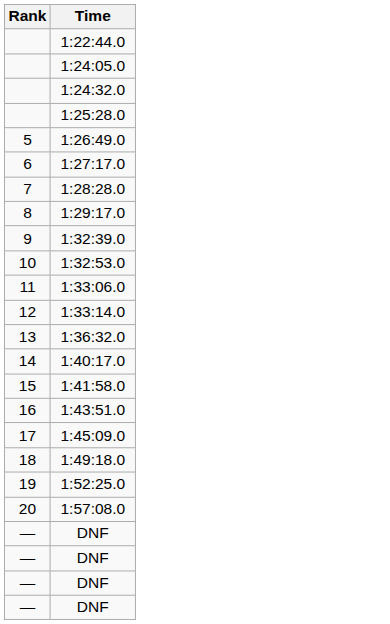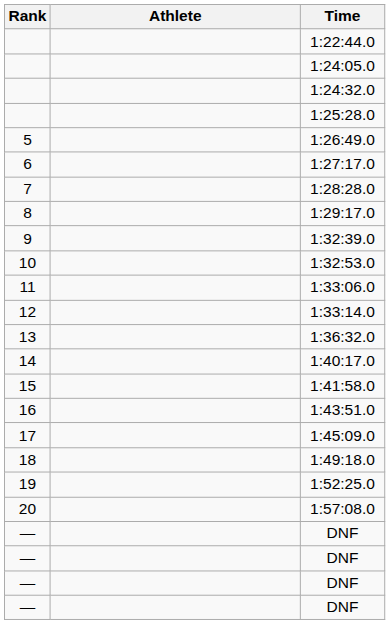 <table class=wikitable style="text-align:center">
 <tr>
 <th width=40>Rank</th>
+<th width=250>Athlete</th>
 <th width=80>Time</th>
 </tr>
 <tr>
 <td></td>
+<td align=left></td>
 <td>1:22:44.0</td>
 </tr>
 <tr>
 <td></td>
+<td align=left></td>
 <td>1:24:05.0</td>
 </tr>
 <tr>
 <td></td>
+<td align=left></td>
 <td>1:24:32.0</td>
 </tr>
 <tr>
 <td></td>
+<td align=left></td>
 <td>1:25:28.0</td>
 </tr>
 <tr>
 <td>5</td>
+<td align=left></td>
 <td>1:26:49.0</td>
 </tr>
 <tr>
 <td>6</td>
+<td align=left></td>
 <td>1:27:17.0</td>
 </tr>
 <tr>
 <td>7</td>
+<td align=left></td>
 <td>1:28:28.0</td>
 </tr>
 <tr>
 <td>8</td>
+<td align=left></td>
 <td>1:29:17.0</td>
 </tr>
 <tr>
 <td>9</td>
+<td align=left></td>
 <td>1:32:39.0</td>
 </tr>
 <tr>
 <td>10</td>
+<td align=left></td>
 <td>1:32:53.0</td>
 </tr>
 <tr>
 <td>11</td>
+<td align=left></td>
 <td>1:33:06.0</td>
 </tr>
 <tr>
 <td>12</td>
+<td align=left></td>
 <td>1:33:14.0</td>
 </tr>
 <tr>
 <td>13</td>
+<td align=left></td>
 <td>1:36:32.0</td>
 </tr>
 <tr>
 <td>14</td>
+<td align=left></td>
 <td>1:40:17.0</td>
 </tr>
 <tr>
 <td>15</td>
+<td align=left></td>
 <td>1:41:58.0</td>
 </tr>
 <tr>
 <td>16</td>
+<td align=left></td>
 <td>1:43:51.0</td>
 </tr>
 <tr>
 <td>17</td>
+<td align=left></td>
 <td>1:45:09.0</td>
 </tr>
 <tr>
 <td>18</td>
+<td align=left></td>
 <td>1:49:18.0</td>
 </tr>
 <tr>
 <td>19</td>
+<td align=left></td>
 <td>1:52:25.0</td>
 </tr>
 <tr>
 <td>20</td>
+<td align=left></td>
 <td>1:57:08.0</td>
 </tr>
 <tr>
 <td>—</td>
+<td align=left></td>
 <td>DNF</td>
 </tr>
 <tr>
 <td>—</td>
+<td align=left></td>
 <td>DNF</td>
 </tr>
 <tr>
 <td>—</td>
+<td align=left></td>
 <td>DNF</td>
 </tr>
 <tr>
 <td>—</td>
+<td align=left></td>
 <td>DNF</td>
 </tr>
 </table>
